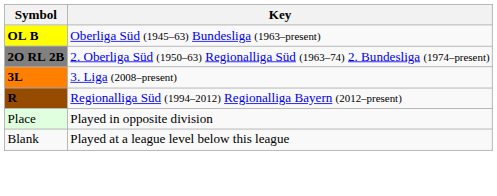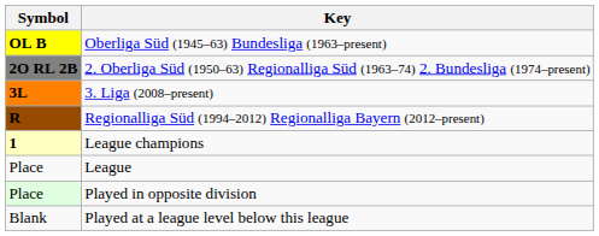 <table class="wikitable" align="center">
 <tr>
 <th>Symbol</th>
 <th>Key</th>
 </tr>
 <tr>
 <td style="background:#FFFF00"><strong>OL</strong>  <strong>B</strong></td>
 <td><a href='#'>Oberliga Süd</a> <small>(1945–63)</small>  <a href='#'>Bundesliga</a> <small>(1963–present)</small></td>
 </tr>
 <tr>
 <td style="background:#808080"><strong>2O</strong>  <strong>RL</strong>  <strong>2B</strong></td>
 <td><a href='#'>2. Oberliga Süd</a> <small>(1950–63)</small>  <a href='#'>Regionalliga Süd</a> <small>(1963–74)</small>  <a href='#'>2. Bundesliga</a> <small>(1974–present)</small></td>
 </tr>
 <tr>
 <td style="background:#FF7F00"><strong>3L</strong></td>
 <td><a href='#'>3. Liga</a> <small>(2008–present)</small></td>
 </tr>
 <tr>
 <td style="background:#964B00"><strong>R</strong></td>
 <td><a href='#'>Regionalliga Süd</a> <small>(1994–2012)</small>  <a href='#'>Regionalliga Bayern</a> <small>(2012–present)</small></td>
 </tr>
 <tr>
+<td style="background:#ffffbf"><strong>1</strong></td>
+<td>League champions</td>
+</tr>
+<tr>
+<td>Place</td>
+<td>League</td>
+</tr>
+<tr>
 <td style="background:#dfffdf">Place</td>
 <td>Played in opposite division</td>
 </tr>
 <tr>
 <td>Blank</td>
 <td>Played at a league level below this league</td>
 </tr>
 </table>
